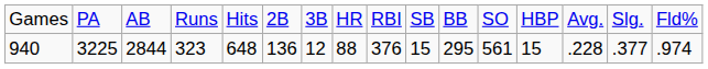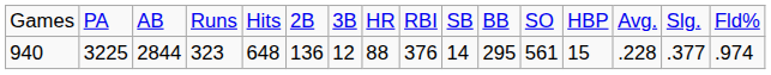 <table class="wikitable">
 <tr>
 <td>Games</td>
 <td><a href='#'>PA</a></td>
 <td><a href='#'>AB</a></td>
 <td><a href='#'>Runs</a></td>
 <td><a href='#'>Hits</a></td>
 <td><a href='#'>2B</a></td>
 <td><a href='#'>3B</a></td>
 <td><a href='#'>HR</a></td>
 <td><a href='#'>RBI</a></td>
 <td><a href='#'>SB</a></td>
 <td><a href='#'>BB</a></td>
 <td><a href='#'>SO</a></td>
 <td><a href='#'>HBP</a></td>
 <td><a href='#'>Avg.</a></td>
 <td><a href='#'>Slg.</a></td>
 <td><a href='#'>Fld%</a></td>
 </tr>
 <tr>
 <td>940</td>
 <td>3225</td>
 <td>2844</td>
 <td>323</td>
 <td>648</td>
 <td>136</td>
 <td>12</td>
 <td>88</td>
 <td>376</td>
-<td>15</td>
+<td>14</td>
 <td>295</td>
 <td>561</td>
 <td>15</td>
 <td>.228</td>
 <td>.377</td>
 <td>.974</td>
 </tr>
 </table>
